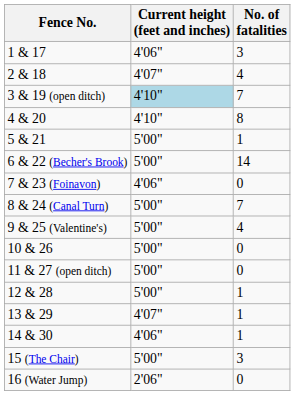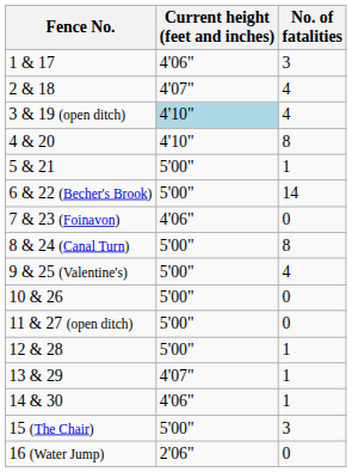 <table class="wikitable sortable">
 <tr>
 <th>Fence No.</th>
 <th>Current height<br>(feet and inches)</th>
 <th>No. of <br>fatalities</th>
 </tr>
 <tr>
 <td>1 & 17</td>
 <td>4'06"</td>
 <td>3</td>
 </tr>
 <tr>
 <td>2 & 18</td>
 <td>4'07"</td>
 <td>4</td>
 </tr>
 <tr>
 <td>3 & 19 <small>(open ditch)</small></td>
 <td style="background: lightblue;">4'10"</td>
-<td>7</td>
+<td>4</td>
 </tr>
 <tr>
 <td>4 & 20</td>
 <td>4'10"</td>
 <td>8</td>
 </tr>
 <tr>
 <td>5 & 21</td>
 <td>5'00"</td>
 <td>1</td>
 </tr>
 <tr>
 <td>6 & 22 <small>(<a href='#'>Becher's Brook</a>)</small></td>
 <td>5'00"</td>
 <td>14</td>
 </tr>
 <tr>
 <td>7 & 23 <small>(<a href='#'>Foinavon</a>)</small></td>
 <td>4'06"</td>
 <td>0</td>
 </tr>
 <tr>
 <td>8 & 24 <small>(<a href='#'>Canal Turn</a>)</small></td>
 <td>5'00"</td>
-<td>7</td>
+<td>8</td>
 </tr>
 <tr>
 <td>9 & 25 <small>(Valentine's)</small></td>
 <td>5'00"</td>
 <td>4</td>
 </tr>
 <tr>
 <td>10 & 26</td>
 <td>5'00"</td>
 <td>0</td>
 </tr>
 <tr>
 <td>11 & 27 <small>(open ditch)</small></td>
 <td>5'00"</td>
 <td>0</td>
 </tr>
 <tr>
 <td>12 & 28</td>
 <td>5'00"</td>
 <td>1</td>
 </tr>
 <tr>
 <td>13 & 29</td>
 <td>4'07"</td>
 <td>1</td>
 </tr>
 <tr>
 <td>14 & 30</td>
 <td>4'06"</td>
 <td>1</td>
 </tr>
 <tr>
 <td>15 <small>(<a href='#'>The Chair</a>)</small></td>
 <td>5'00"</td>
 <td>3</td>
 </tr>
 <tr>
 <td>16 <small>(Water Jump)</small></td>
 <td>2'06"</td>
 <td>0</td>
 </tr>
 </table>
